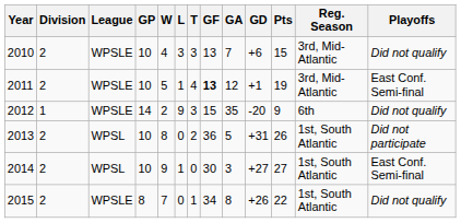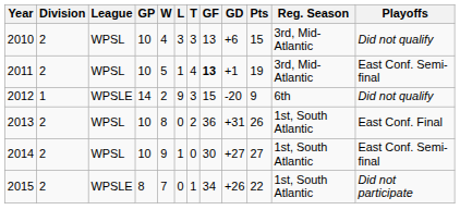 <table class="wikitable">
 <tr>
 <th>Year</th>
 <th>Division</th>
 <th>League</th>
 <th>GP</th>
 <th>W</th>
 <th>L</th>
 <th>T</th>
 <th>GF</th>
-<th>GA</th>
 <th>GD</th>
 <th>Pts</th>
 <th>Reg. Season</th>
 <th>Playoffs</th>
 </tr>
 <tr>
 <td>2010</td>
 <td>2</td>
-<td>WPSLE</td>
+<td>WPSL</td>
 <td>10</td>
 <td>4</td>
 <td>3</td>
 <td>3</td>
 <td>13</td>
-<td>7</td>
 <td>+6</td>
 <td>15</td>
 <td>3rd, Mid-Atlantic</td>
 <td><em>Did not qualify</em></td>
 </tr>
 <tr>
 <td>2011</td>
 <td>2</td>
-<td>WPSLE</td>
+<td>WPSL</td>
 <td>10</td>
 <td>5</td>
 <td>1</td>
 <td>4</td>
 <td><strong>13</strong></td>
-<td>12</td>
 <td>+1</td>
 <td>19</td>
 <td>3rd, Mid-Atlantic</td>
 <td>East Conf. Semi-final</td>
 </tr>
 <tr>
 <td>2012</td>
 <td>1</td>
 <td>WPSLE</td>
 <td>14</td>
 <td>2</td>
 <td>9</td>
 <td>3</td>
 <td>15</td>
-<td>35</td>
 <td>-20</td>
 <td>9</td>
 <td>6th</td>
 <td><em>Did not qualify</em></td>
 </tr>
 <tr>
 <td>2013</td>
 <td>2</td>
 <td>WPSL</td>
 <td>10</td>
 <td>8</td>
 <td>0</td>
 <td>2</td>
 <td>36</td>
-<td>5</td>
 <td>+31</td>
 <td>26</td>
 <td>1st, South Atlantic</td>
-<td><em>Did not participate</em></td>
+<td>East Conf. Final</td>
 </tr>
 <tr>
 <td>2014</td>
 <td>2</td>
 <td>WPSL</td>
 <td>10</td>
 <td>9</td>
 <td>1</td>
 <td>0</td>
 <td>30</td>
-<td>3</td>
 <td>+27</td>
 <td>27</td>
 <td>1st, South Atlantic</td>
 <td>East Conf. Semi-final</td>
 </tr>
 <tr>
 <td>2015</td>
 <td>2</td>
 <td>WPSLE</td>
 <td>8</td>
 <td>7</td>
 <td>0</td>
 <td>1</td>
 <td>34</td>
-<td>8</td>
 <td>+26</td>
 <td>22</td>
 <td>1st, South Atlantic</td>
-<td><em>Did not qualify</em></td>
+<td><em>Did not participate</em></td>
 </tr>
 </table>
